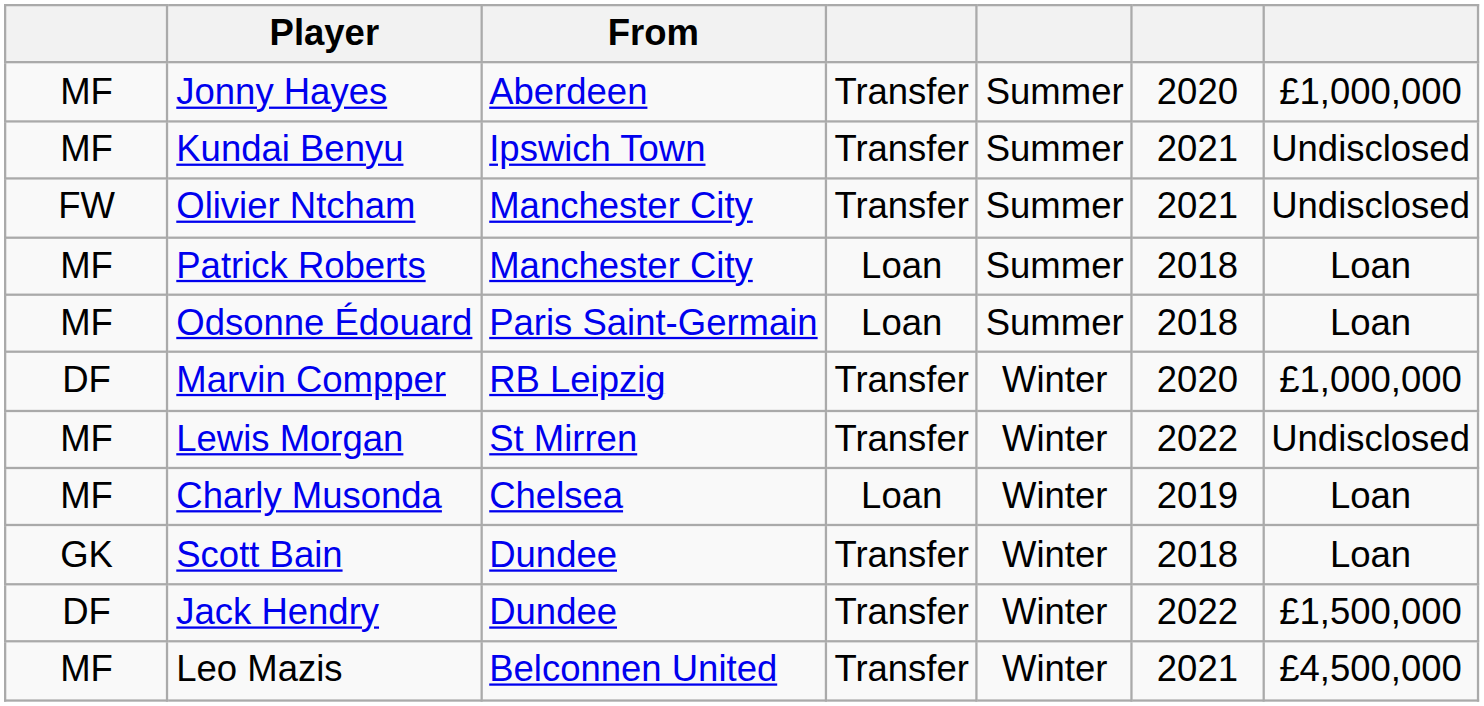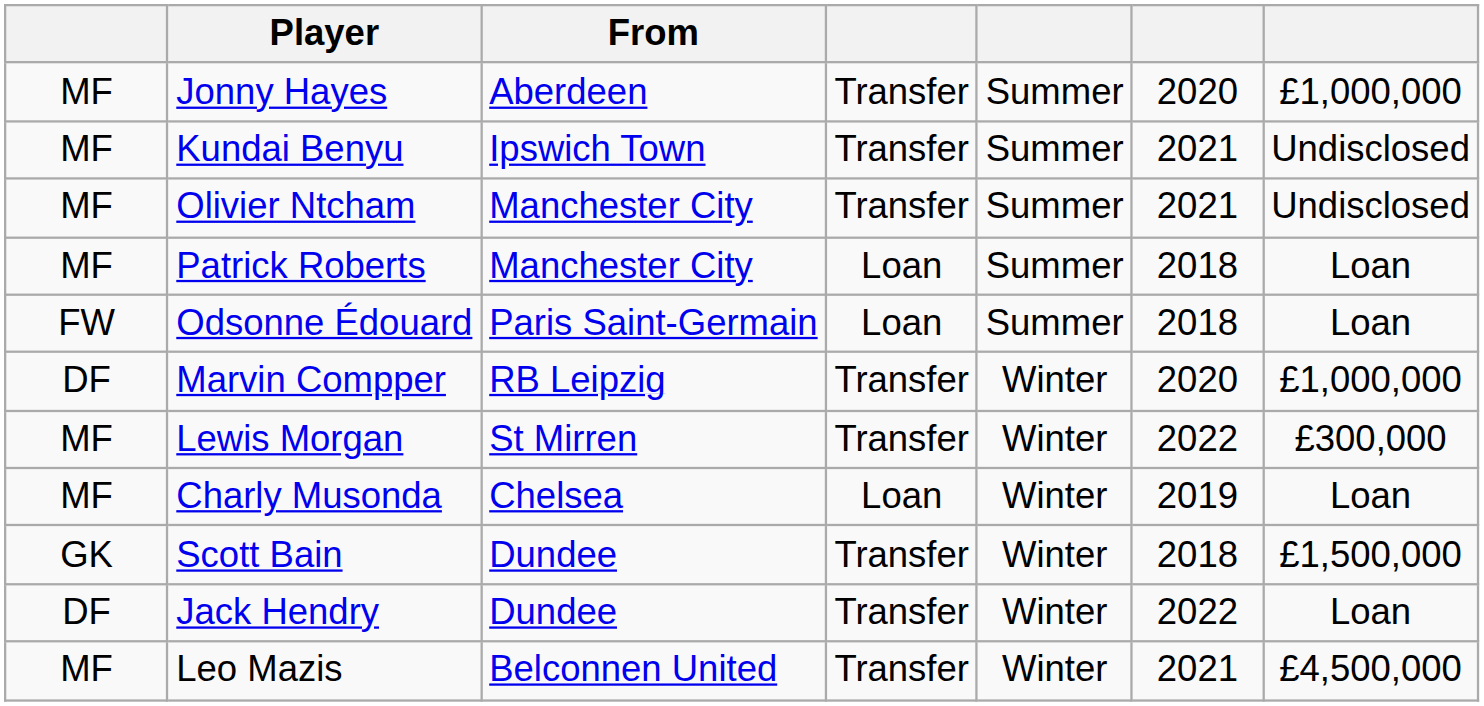 <table class="wikitable" style="text-align:center;">
 <tr>
 <th style="width:64px;"></th>
 <th>Player</th>
 <th>From</th>
 <th></th>
 <th></th>
 <th style="width:50px;"></th>
 <th style="width:84px;"></th>
 </tr>
 <tr>
 <td>MF</td>
 <td align="left"> <a href='#'>Jonny Hayes</a></td>
 <td style="text-align:left"> <a href='#'>Aberdeen</a></td>
 <td>Transfer</td>
 <td>Summer</td>
 <td>2020</td>
 <td>£1,000,000</td>
 </tr>
 <tr>
 <td>MF</td>
 <td align="left"> <a href='#'>Kundai Benyu</a></td>
 <td style="text-align:left"> <a href='#'>Ipswich Town</a></td>
 <td>Transfer</td>
 <td>Summer</td>
 <td>2021</td>
 <td>Undisclosed</td>
 </tr>
 <tr>
-<td>FW</td>
+<td>MF</td>
 <td align="left"> <a href='#'>Olivier Ntcham</a></td>
 <td style="text-align:left"> <a href='#'>Manchester City</a></td>
 <td>Transfer</td>
 <td>Summer</td>
 <td>2021</td>
 <td>Undisclosed</td>
 </tr>
 <tr>
 <td>MF</td>
 <td align="left"> <a href='#'>Patrick Roberts</a></td>
 <td style="text-align:left"> <a href='#'>Manchester City</a></td>
 <td>Loan</td>
 <td>Summer</td>
 <td>2018</td>
 <td>Loan</td>
 </tr>
 <tr>
-<td>MF</td>
+<td>FW</td>
 <td align="left"> <a href='#'>Odsonne Édouard</a></td>
 <td style="text-align:left"> <a href='#'>Paris Saint-Germain</a></td>
 <td>Loan</td>
 <td>Summer</td>
 <td>2018</td>
 <td>Loan</td>
 </tr>
 <tr>
 <td>DF</td>
 <td align="left"> <a href='#'>Marvin Compper</a></td>
 <td style="text-align:left"> <a href='#'>RB Leipzig</a></td>
 <td>Transfer</td>
 <td>Winter</td>
 <td>2020</td>
 <td>£1,000,000</td>
 </tr>
 <tr>
 <td>MF</td>
 <td align="left"> <a href='#'>Lewis Morgan</a></td>
 <td style="text-align:left"> <a href='#'>St Mirren</a></td>
 <td>Transfer</td>
 <td>Winter</td>
 <td>2022</td>
-<td>Undisclosed</td>
+<td>£300,000</td>
 </tr>
 <tr>
 <td>MF</td>
 <td align="left"> <a href='#'>Charly Musonda</a></td>
 <td style="text-align:left"> <a href='#'>Chelsea</a></td>
 <td>Loan</td>
 <td>Winter</td>
 <td>2019</td>
 <td>Loan</td>
 </tr>
 <tr>
 <td>GK</td>
 <td align="left"> <a href='#'>Scott Bain</a></td>
 <td style="text-align:left"> <a href='#'>Dundee</a></td>
 <td>Transfer</td>
 <td>Winter</td>
 <td>2018</td>
-<td>Loan</td>
+<td>£1,500,000</td>
 </tr>
 <tr>
 <td>DF</td>
 <td align="left"> <a href='#'>Jack Hendry</a></td>
 <td style="text-align:left"> <a href='#'>Dundee</a></td>
 <td>Transfer</td>
 <td>Winter</td>
 <td>2022</td>
-<td>£1,500,000</td>
+<td>Loan</td>
 </tr>
 <tr>
 <td>MF</td>
 <td align="left"> Leo Mazis</td>
 <td style="text-align:left"> <a href='#'>Belconnen United</a></td>
 <td>Transfer</td>
 <td>Winter</td>
 <td>2021</td>
 <td>£4,500,000</td>
 </tr>
 </table>
